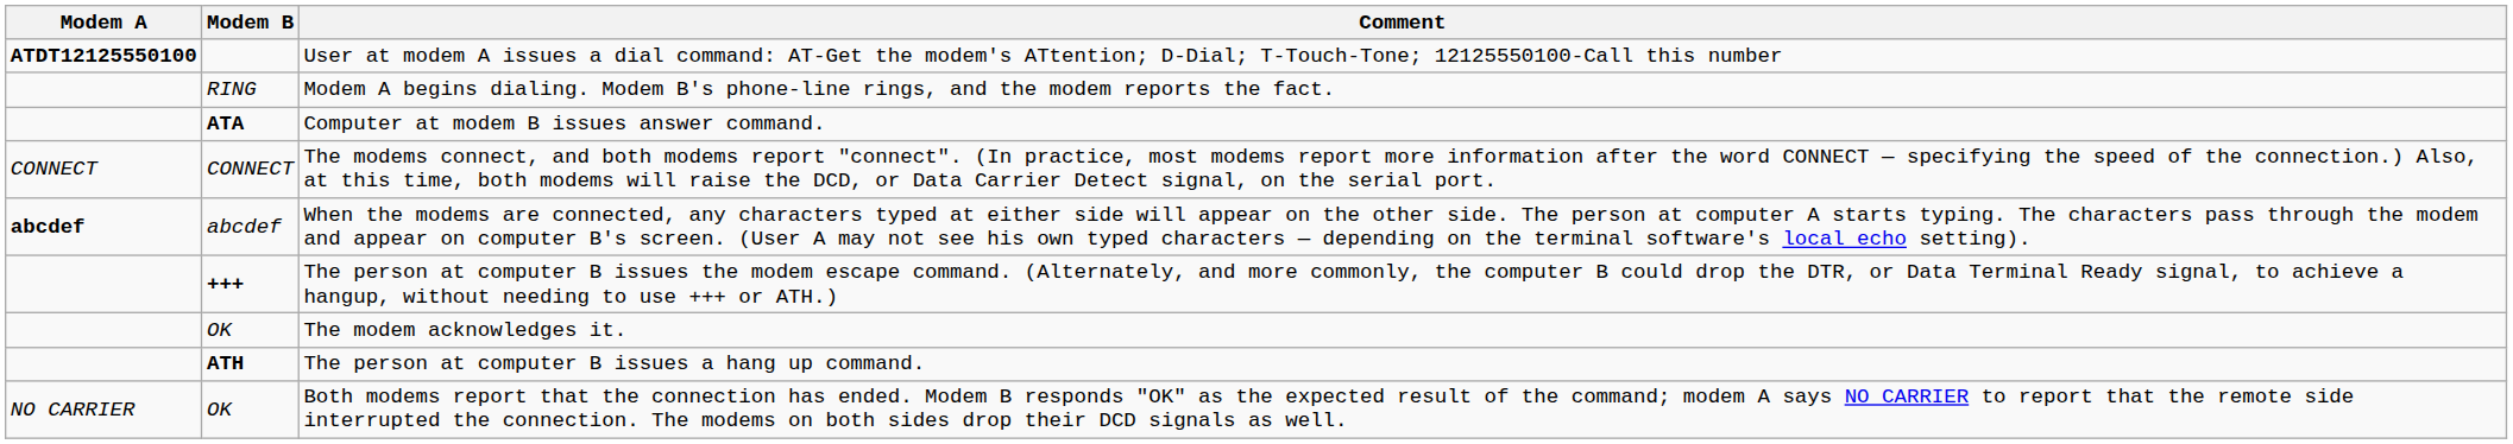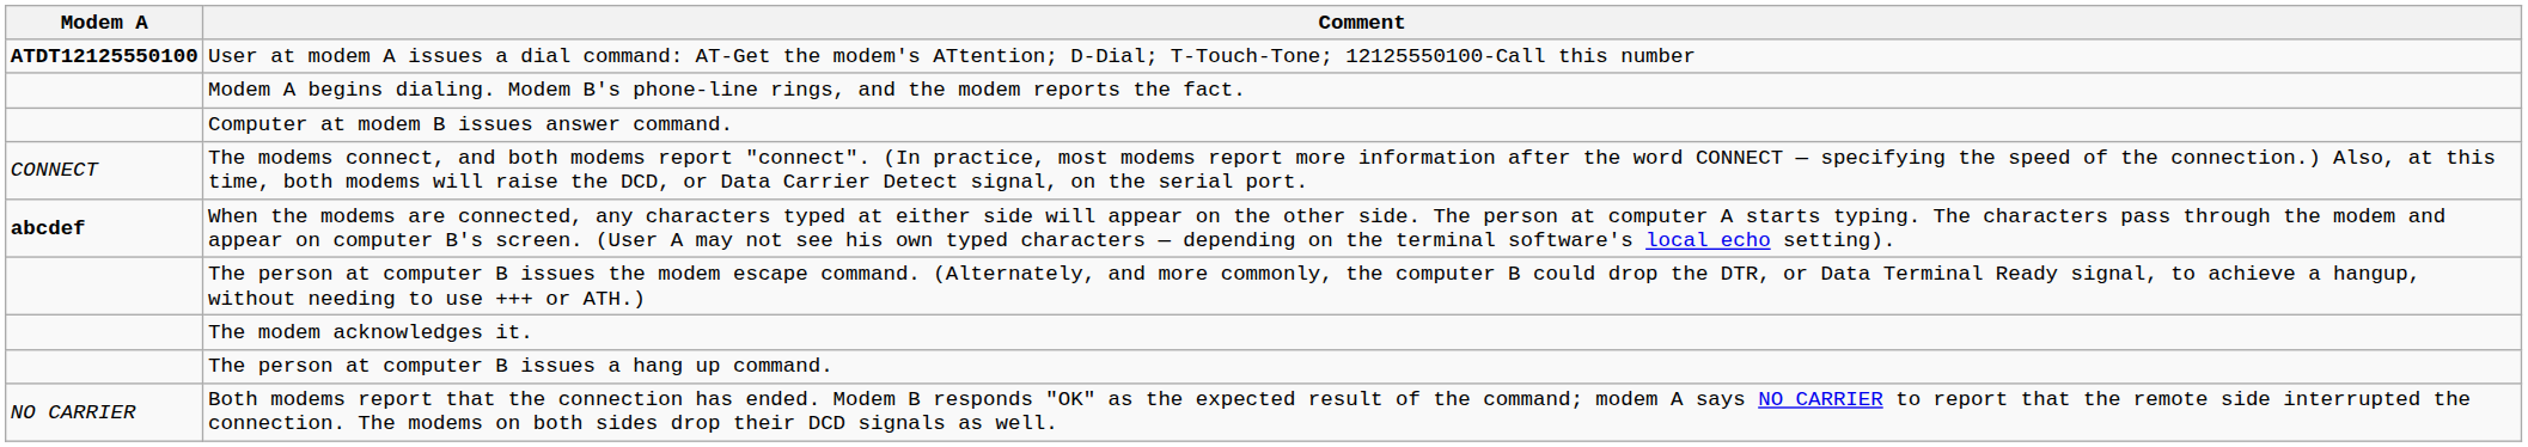 <table class="wikitable">
 <tr>
 <th>Modem A</th>
-<th>Modem B</th>
 <th>Comment</th>
 </tr>
 <tr>
 <td><strong>ATDT12125550100</strong></td>
-<td></td>
 <td>User at modem A issues a dial command: AT-Get the modem's ATtention; D-Dial; T-Touch-Tone; 12125550100-Call this number</td>
 </tr>
 <tr>
 <td></td>
-<td><em>RING</em></td>
 <td>Modem A begins dialing. Modem B's phone-line rings, and the modem reports the fact.</td>
 </tr>
 <tr>
 <td></td>
-<td><strong>ATA</strong></td>
 <td>Computer at modem B issues answer command.</td>
 </tr>
 <tr>
-<td><em>CONNECT</em></td>
 <td><em>CONNECT</em></td>
 <td>The modems connect, and both modems report "connect". (In practice, most modems report more information after the word CONNECT — specifying the speed of the connection.) Also, at this time, both modems will raise the DCD, or Data Carrier Detect signal, on the serial port.</td>
 </tr>
 <tr>
 <td><strong>abcdef</strong></td>
-<td><em>abcdef</em></td>
 <td>When the modems are connected, any characters typed at either side will appear on the other side. The person at computer A starts typing. The characters pass through the modem and appear on computer B's screen. (User A may not see his own typed characters — depending on the terminal software's <a href='#'>local echo</a> setting).</td>
 </tr>
 <tr>
 <td></td>
-<td><strong>+++</strong></td>
 <td>The person at computer B issues the modem escape command. (Alternately, and more commonly, the computer B could drop the DTR, or Data Terminal Ready signal, to achieve a hangup, without needing to use +++ or ATH.)</td>
 </tr>
 <tr>
 <td></td>
-<td><em>OK</em></td>
 <td>The modem acknowledges it.</td>
 </tr>
 <tr>
 <td></td>
-<td><strong>ATH</strong></td>
 <td>The person at computer B issues a hang up command.</td>
 </tr>
 <tr>
 <td><em>NO CARRIER</em></td>
-<td><em>OK</em></td>
 <td>Both modems report that the connection has ended. Modem B responds "OK" as the expected result of the command; modem A says <a href='#'>NO CARRIER</a> to report that the remote side interrupted the connection. The modems on both sides drop their DCD signals as well.</td>
 </tr>
 </table>
